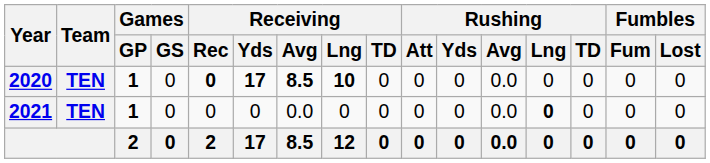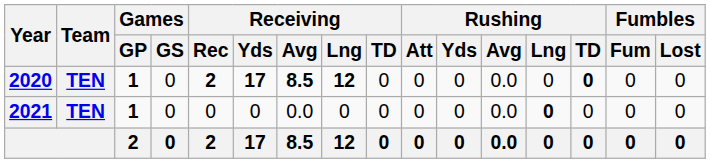 <table class="wikitable" style="text-align:center; width=%75">
 <tr>
 <th rowspan="2">Year</th>
 <th rowspan="2">Team</th>
 <th colspan="2">Games</th>
 <th colspan="5">Receiving</th>
 <th colspan="5">Rushing</th>
 <th colspan="2">Fumbles</th>
 </tr>
 <tr>
 <th>GP</th>
 <th>GS</th>
 <th>Rec</th>
 <th>Yds</th>
 <th>Avg</th>
 <th>Lng</th>
 <th>TD</th>
 <th>Att</th>
 <th>Yds</th>
 <th>Avg</th>
 <th>Lng</th>
 <th>TD</th>
 <th>Fum</th>
 <th>Lost</th>
 </tr>
 <tr>
 <th><a href='#'>2020</a></th>
 <th><a href='#'>TEN</a></th>
 <td><strong>1</strong></td>
 <td>0</td>
-<td><strong>0</strong></td>
+<td><strong>2</strong></td>
 <td><strong>17</strong></td>
 <td><strong>8.5</strong></td>
-<td><strong>10</strong></td>
+<td><strong>12</strong></td>
 <td>0</td>
 <td>0</td>
 <td>0</td>
 <td>0.0</td>
 <td>0</td>
-<td>0</td>
+<td><strong>0</strong></td>
 <td>0</td>
 <td>0</td>
 </tr>
 <tr>
 <th><a href='#'>2021</a></th>
 <th><a href='#'>TEN</a></th>
 <td><strong>1</strong></td>
 <td>0</td>
 <td>0</td>
 <td>0</td>
 <td>0.0</td>
 <td>0</td>
 <td>0</td>
 <td>0</td>
 <td>0</td>
 <td>0.0</td>
 <td><strong>0</strong></td>
 <td>0</td>
 <td>0</td>
 <td>0</td>
 </tr>
 <tr>
 <th colspan="2"></th>
 <th>2</th>
 <th>0</th>
 <th>2</th>
 <th>17</th>
 <th>8.5</th>
 <th>12</th>
 <th>0</th>
 <th>0</th>
 <th>0</th>
 <th>0.0</th>
 <th>0</th>
 <th>0</th>
 <th>0</th>
 <th>0</th>
 </tr>
 </table>
